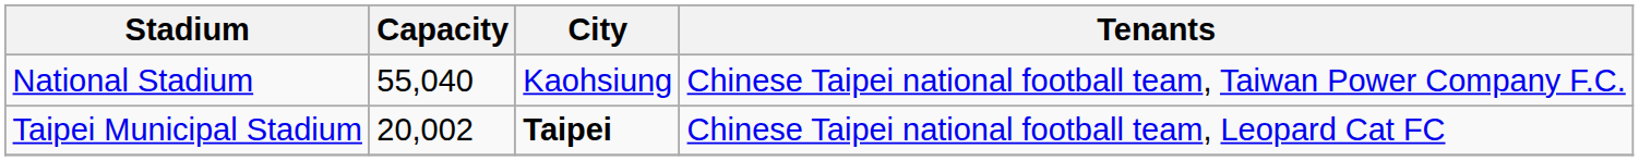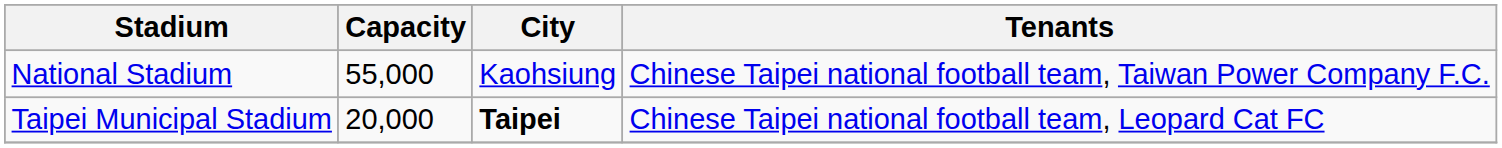 <table class="wikitable sortable">
 <tr>
 <th>Stadium</th>
 <th>Capacity</th>
 <th>City</th>
 <th>Tenants</th>
 </tr>
 <tr>
 <td><a href='#'>National Stadium</a></td>
-<td>55,040</td>
+<td>55,000</td>
 <td><a href='#'>Kaohsiung</a></td>
 <td><a href='#'>Chinese Taipei national football team</a>, <a href='#'>Taiwan Power Company F.C.</a></td>
 </tr>
 <tr>
 <td><a href='#'>Taipei Municipal Stadium</a></td>
-<td>20,002</td>
+<td>20,000</td>
 <td><strong>Taipei</strong></td>
 <td><a href='#'>Chinese Taipei national football team</a>, <a href='#'>Leopard Cat FC</a></td>
 </tr>
 <tr>
 </tr>
 </table>
